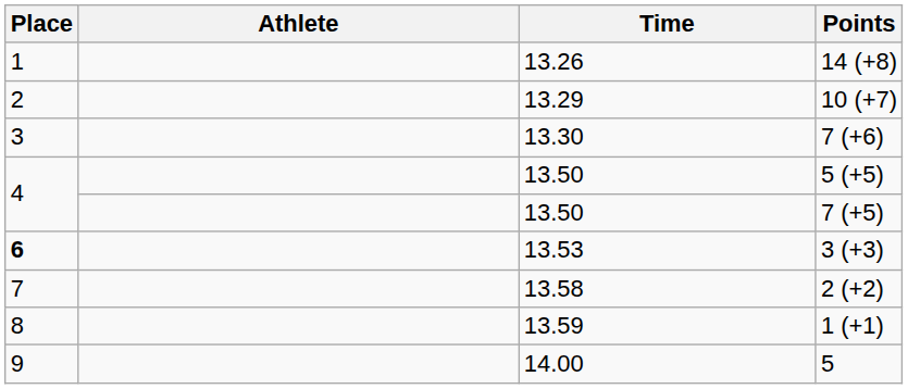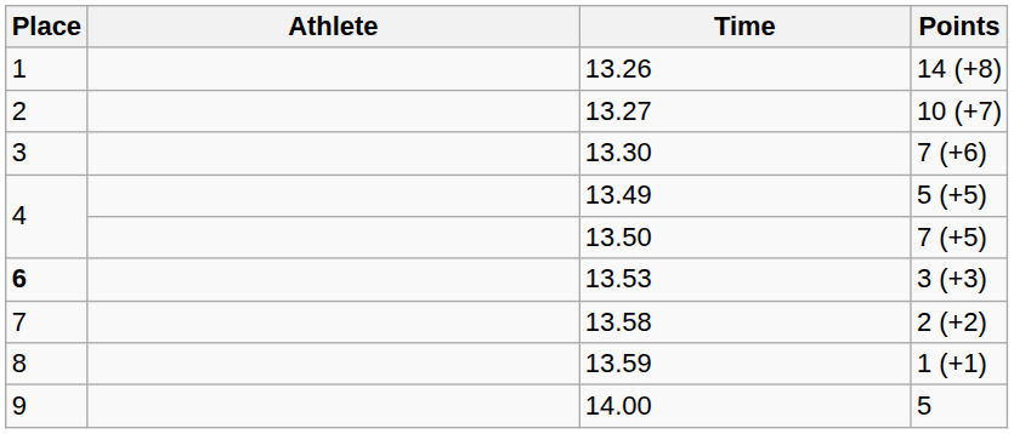 <table class="wikitable sortable">
 <tr>
 <th>Place</th>
 <th style="width:18em">Athlete</th>
 <th style="width:12em">Time</th>
 <th>Points</th>
 </tr>
 <tr>
 <td>1</td>
 <td></td>
 <td>13.26</td>
 <td>14 (+8)</td>
 </tr>
 <tr>
 <td>2</td>
 <td></td>
-<td>13.29</td>
+<td>13.27</td>
 <td>10 (+7)</td>
 </tr>
 <tr>
 <td>3</td>
 <td></td>
 <td>13.30</td>
 <td>7 (+6)</td>
 </tr>
 <tr>
 <td rowspan=2>4</td>
 <td></td>
-<td>13.50</td>
+<td>13.49</td>
 <td>5 (+5)</td>
 </tr>
 <tr>
 <td></td>
 <td>13.50</td>
 <td>7 (+5)</td>
 </tr>
 <tr>
 <td><strong>6</strong></td>
 <td></td>
 <td>13.53</td>
 <td>3 (+3)</td>
 </tr>
 <tr>
 <td>7</td>
 <td></td>
 <td>13.58</td>
 <td>2 (+2)</td>
 </tr>
 <tr>
 <td>8</td>
 <td></td>
 <td>13.59</td>
 <td>1 (+1)</td>
 </tr>
 <tr>
 <td>9</td>
 <td></td>
 <td>14.00</td>
 <td>5</td>
 </tr>
 </table>
